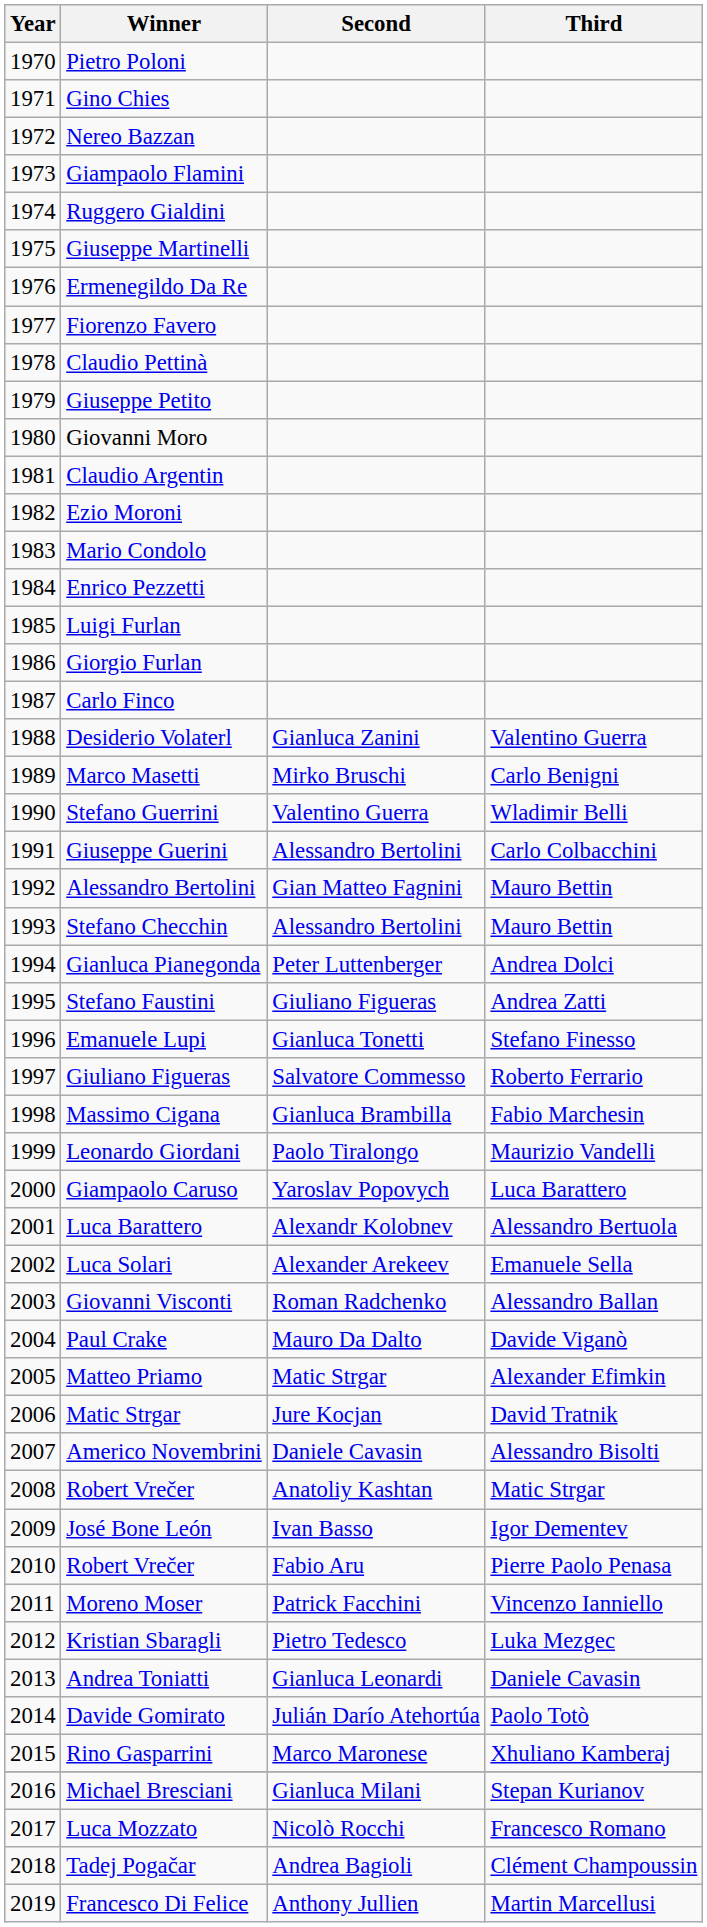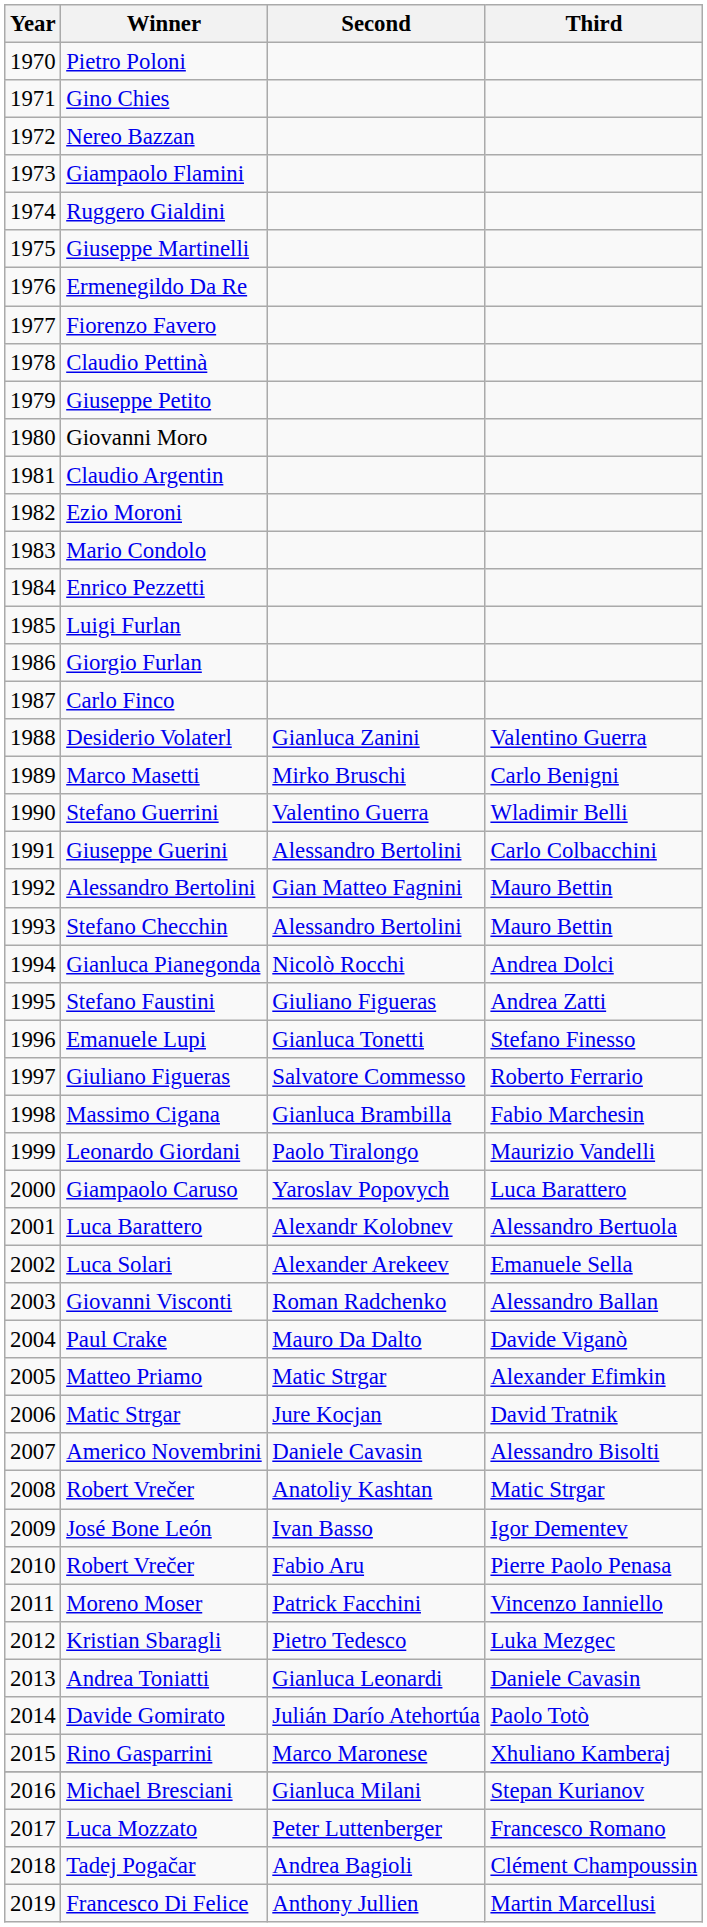 <table class="wikitable" style="font-size:95%">
 <tr>
 <th>Year</th>
 <th>Winner</th>
 <th>Second</th>
 <th>Third</th>
 </tr>
 <tr>
 <td>1970</td>
 <td> <a href='#'>Pietro Poloni</a></td>
 <td></td>
 <td></td>
 </tr>
 <tr>
 <td>1971</td>
 <td> <a href='#'>Gino Chies</a></td>
 <td></td>
 <td></td>
 </tr>
 <tr>
 <td>1972</td>
 <td> <a href='#'>Nereo Bazzan</a></td>
 <td></td>
 <td></td>
 </tr>
 <tr>
 <td>1973</td>
 <td> <a href='#'>Giampaolo Flamini</a></td>
 <td></td>
 <td></td>
 </tr>
 <tr>
 <td>1974</td>
 <td> <a href='#'>Ruggero Gialdini</a></td>
 <td></td>
 <td></td>
 </tr>
 <tr>
 <td>1975</td>
 <td> <a href='#'>Giuseppe Martinelli</a></td>
 <td></td>
 <td></td>
 </tr>
 <tr>
 <td>1976</td>
 <td> <a href='#'>Ermenegildo Da Re</a></td>
 <td></td>
 <td></td>
 </tr>
 <tr>
 <td>1977</td>
 <td> <a href='#'>Fiorenzo Favero</a></td>
 <td></td>
 <td></td>
 </tr>
 <tr>
 <td>1978</td>
 <td> <a href='#'>Claudio Pettinà</a></td>
 <td></td>
 <td></td>
 </tr>
 <tr>
 <td>1979</td>
 <td> <a href='#'>Giuseppe Petito</a></td>
 <td></td>
 <td></td>
 </tr>
 <tr>
 <td>1980</td>
 <td> Giovanni Moro</td>
 <td></td>
 <td></td>
 </tr>
 <tr>
 <td>1981</td>
 <td> <a href='#'>Claudio Argentin</a></td>
 <td></td>
 <td></td>
 </tr>
 <tr>
 <td>1982</td>
 <td> <a href='#'>Ezio Moroni</a></td>
 <td></td>
 <td></td>
 </tr>
 <tr>
 <td>1983</td>
 <td> <a href='#'>Mario Condolo</a></td>
 <td></td>
 <td></td>
 </tr>
 <tr>
 <td>1984</td>
 <td> <a href='#'>Enrico Pezzetti</a></td>
 <td></td>
 <td></td>
 </tr>
 <tr>
 <td>1985</td>
 <td> <a href='#'>Luigi Furlan</a></td>
 <td></td>
 <td></td>
 </tr>
 <tr>
 <td>1986</td>
 <td> <a href='#'>Giorgio Furlan</a></td>
 <td></td>
 <td></td>
 </tr>
 <tr>
 <td>1987</td>
 <td> <a href='#'>Carlo Finco</a></td>
 <td></td>
 <td></td>
 </tr>
 <tr>
 <td>1988</td>
 <td> <a href='#'>Desiderio Volaterl</a></td>
 <td> <a href='#'>Gianluca Zanini</a></td>
 <td> <a href='#'>Valentino Guerra</a></td>
 </tr>
 <tr>
 <td>1989</td>
 <td> <a href='#'>Marco Masetti</a></td>
 <td> <a href='#'>Mirko Bruschi</a></td>
 <td> <a href='#'>Carlo Benigni</a></td>
 </tr>
 <tr>
 <td>1990</td>
 <td> <a href='#'>Stefano Guerrini</a></td>
 <td> <a href='#'>Valentino Guerra</a></td>
 <td> <a href='#'>Wladimir Belli</a></td>
 </tr>
 <tr>
 <td>1991</td>
 <td> <a href='#'>Giuseppe Guerini</a></td>
 <td> <a href='#'>Alessandro Bertolini</a></td>
 <td> <a href='#'>Carlo Colbacchini</a></td>
 </tr>
 <tr>
 <td>1992</td>
 <td> <a href='#'>Alessandro Bertolini</a></td>
 <td> <a href='#'>Gian Matteo Fagnini</a></td>
 <td> <a href='#'>Mauro Bettin</a></td>
 </tr>
 <tr>
 <td>1993</td>
 <td> <a href='#'>Stefano Checchin</a></td>
 <td> <a href='#'>Alessandro Bertolini</a></td>
 <td> <a href='#'>Mauro Bettin</a></td>
 </tr>
 <tr>
 <td>1994</td>
 <td> <a href='#'>Gianluca Pianegonda</a></td>
-<td> <a href='#'>Peter Luttenberger</a></td>
+<td> <a href='#'>Nicolò Rocchi</a></td>
 <td> <a href='#'>Andrea Dolci</a></td>
 </tr>
 <tr>
 <td>1995</td>
 <td> <a href='#'>Stefano Faustini</a></td>
 <td> <a href='#'>Giuliano Figueras</a></td>
 <td> <a href='#'>Andrea Zatti</a></td>
 </tr>
 <tr>
 <td>1996</td>
 <td> <a href='#'>Emanuele Lupi</a></td>
 <td> <a href='#'>Gianluca Tonetti</a></td>
 <td> <a href='#'>Stefano Finesso</a></td>
 </tr>
 <tr>
 <td>1997</td>
 <td> <a href='#'>Giuliano Figueras</a></td>
 <td> <a href='#'>Salvatore Commesso</a></td>
 <td> <a href='#'>Roberto Ferrario</a></td>
 </tr>
 <tr>
 <td>1998</td>
 <td> <a href='#'>Massimo Cigana</a></td>
 <td> <a href='#'>Gianluca Brambilla</a></td>
 <td> <a href='#'>Fabio Marchesin</a></td>
 </tr>
 <tr>
 <td>1999</td>
 <td> <a href='#'>Leonardo Giordani</a></td>
 <td> <a href='#'>Paolo Tiralongo</a></td>
 <td> <a href='#'>Maurizio Vandelli</a></td>
 </tr>
 <tr>
 <td>2000</td>
 <td> <a href='#'>Giampaolo Caruso</a></td>
 <td> <a href='#'>Yaroslav Popovych</a></td>
 <td> <a href='#'>Luca Barattero</a></td>
 </tr>
 <tr>
 <td>2001</td>
 <td> <a href='#'>Luca Barattero</a></td>
 <td> <a href='#'>Alexandr Kolobnev</a></td>
 <td> <a href='#'>Alessandro Bertuola</a></td>
 </tr>
 <tr>
 <td>2002</td>
 <td> <a href='#'>Luca Solari</a></td>
 <td> <a href='#'>Alexander Arekeev</a></td>
 <td> <a href='#'>Emanuele Sella</a></td>
 </tr>
 <tr>
 <td>2003</td>
 <td> <a href='#'>Giovanni Visconti</a></td>
 <td> <a href='#'>Roman Radchenko</a></td>
 <td> <a href='#'>Alessandro Ballan</a></td>
 </tr>
 <tr>
 <td>2004</td>
 <td> <a href='#'>Paul Crake</a></td>
 <td> <a href='#'>Mauro Da Dalto</a></td>
 <td> <a href='#'>Davide Viganò</a></td>
 </tr>
 <tr>
 <td>2005</td>
 <td> <a href='#'>Matteo Priamo</a></td>
 <td> <a href='#'>Matic Strgar</a></td>
 <td> <a href='#'>Alexander Efimkin</a></td>
 </tr>
 <tr>
 <td>2006</td>
 <td> <a href='#'>Matic Strgar</a></td>
 <td> <a href='#'>Jure Kocjan</a></td>
 <td> <a href='#'>David Tratnik</a></td>
 </tr>
 <tr>
 <td>2007</td>
 <td> <a href='#'>Americo Novembrini</a></td>
 <td> <a href='#'>Daniele Cavasin</a></td>
 <td> <a href='#'>Alessandro Bisolti</a></td>
 </tr>
 <tr>
 <td>2008</td>
 <td> <a href='#'>Robert Vrečer</a></td>
 <td> <a href='#'>Anatoliy Kashtan</a></td>
 <td> <a href='#'>Matic Strgar</a></td>
 </tr>
 <tr>
 <td>2009</td>
 <td> <a href='#'>José Bone León</a></td>
 <td> <a href='#'>Ivan Basso</a></td>
 <td> <a href='#'>Igor Dementev</a></td>
 </tr>
 <tr>
 <td>2010</td>
 <td> <a href='#'>Robert Vrečer</a></td>
 <td> <a href='#'>Fabio Aru</a></td>
 <td> <a href='#'>Pierre Paolo Penasa</a></td>
 </tr>
 <tr>
 <td>2011</td>
 <td> <a href='#'>Moreno Moser</a></td>
 <td> <a href='#'>Patrick Facchini</a></td>
 <td> <a href='#'>Vincenzo Ianniello</a></td>
 </tr>
 <tr>
 <td>2012</td>
 <td> <a href='#'>Kristian Sbaragli</a></td>
 <td> <a href='#'>Pietro Tedesco</a></td>
 <td> <a href='#'>Luka Mezgec</a></td>
 </tr>
 <tr>
 <td>2013</td>
 <td> <a href='#'>Andrea Toniatti</a></td>
 <td> <a href='#'>Gianluca Leonardi</a></td>
 <td> <a href='#'>Daniele Cavasin</a></td>
 </tr>
 <tr>
 <td>2014</td>
 <td> <a href='#'>Davide Gomirato</a></td>
 <td> <a href='#'>Julián Darío Atehortúa</a></td>
 <td> <a href='#'>Paolo Totò</a></td>
 </tr>
 <tr>
 <td>2015</td>
 <td> <a href='#'>Rino Gasparrini</a></td>
 <td> <a href='#'>Marco Maronese</a></td>
 <td> <a href='#'>Xhuliano Kamberaj</a></td>
 </tr>
 <tr>
 </tr>
 <tr>
 <td>2016</td>
 <td> <a href='#'>Michael Bresciani</a></td>
 <td> <a href='#'>Gianluca Milani</a></td>
 <td> <a href='#'>Stepan Kurianov</a></td>
 </tr>
 <tr>
 <td>2017</td>
 <td> <a href='#'>Luca Mozzato</a></td>
-<td> <a href='#'>Nicolò Rocchi</a></td>
+<td> <a href='#'>Peter Luttenberger</a></td>
 <td> <a href='#'>Francesco Romano</a></td>
 </tr>
 <tr>
 <td>2018</td>
 <td> <a href='#'>Tadej Pogačar</a></td>
 <td> <a href='#'>Andrea Bagioli</a></td>
 <td> <a href='#'>Clément Champoussin</a></td>
 </tr>
 <tr>
 <td>2019</td>
 <td> <a href='#'>Francesco Di Felice</a></td>
 <td> <a href='#'>Anthony Jullien</a></td>
 <td> <a href='#'>Martin Marcellusi</a></td>
 </tr>
 </table>
